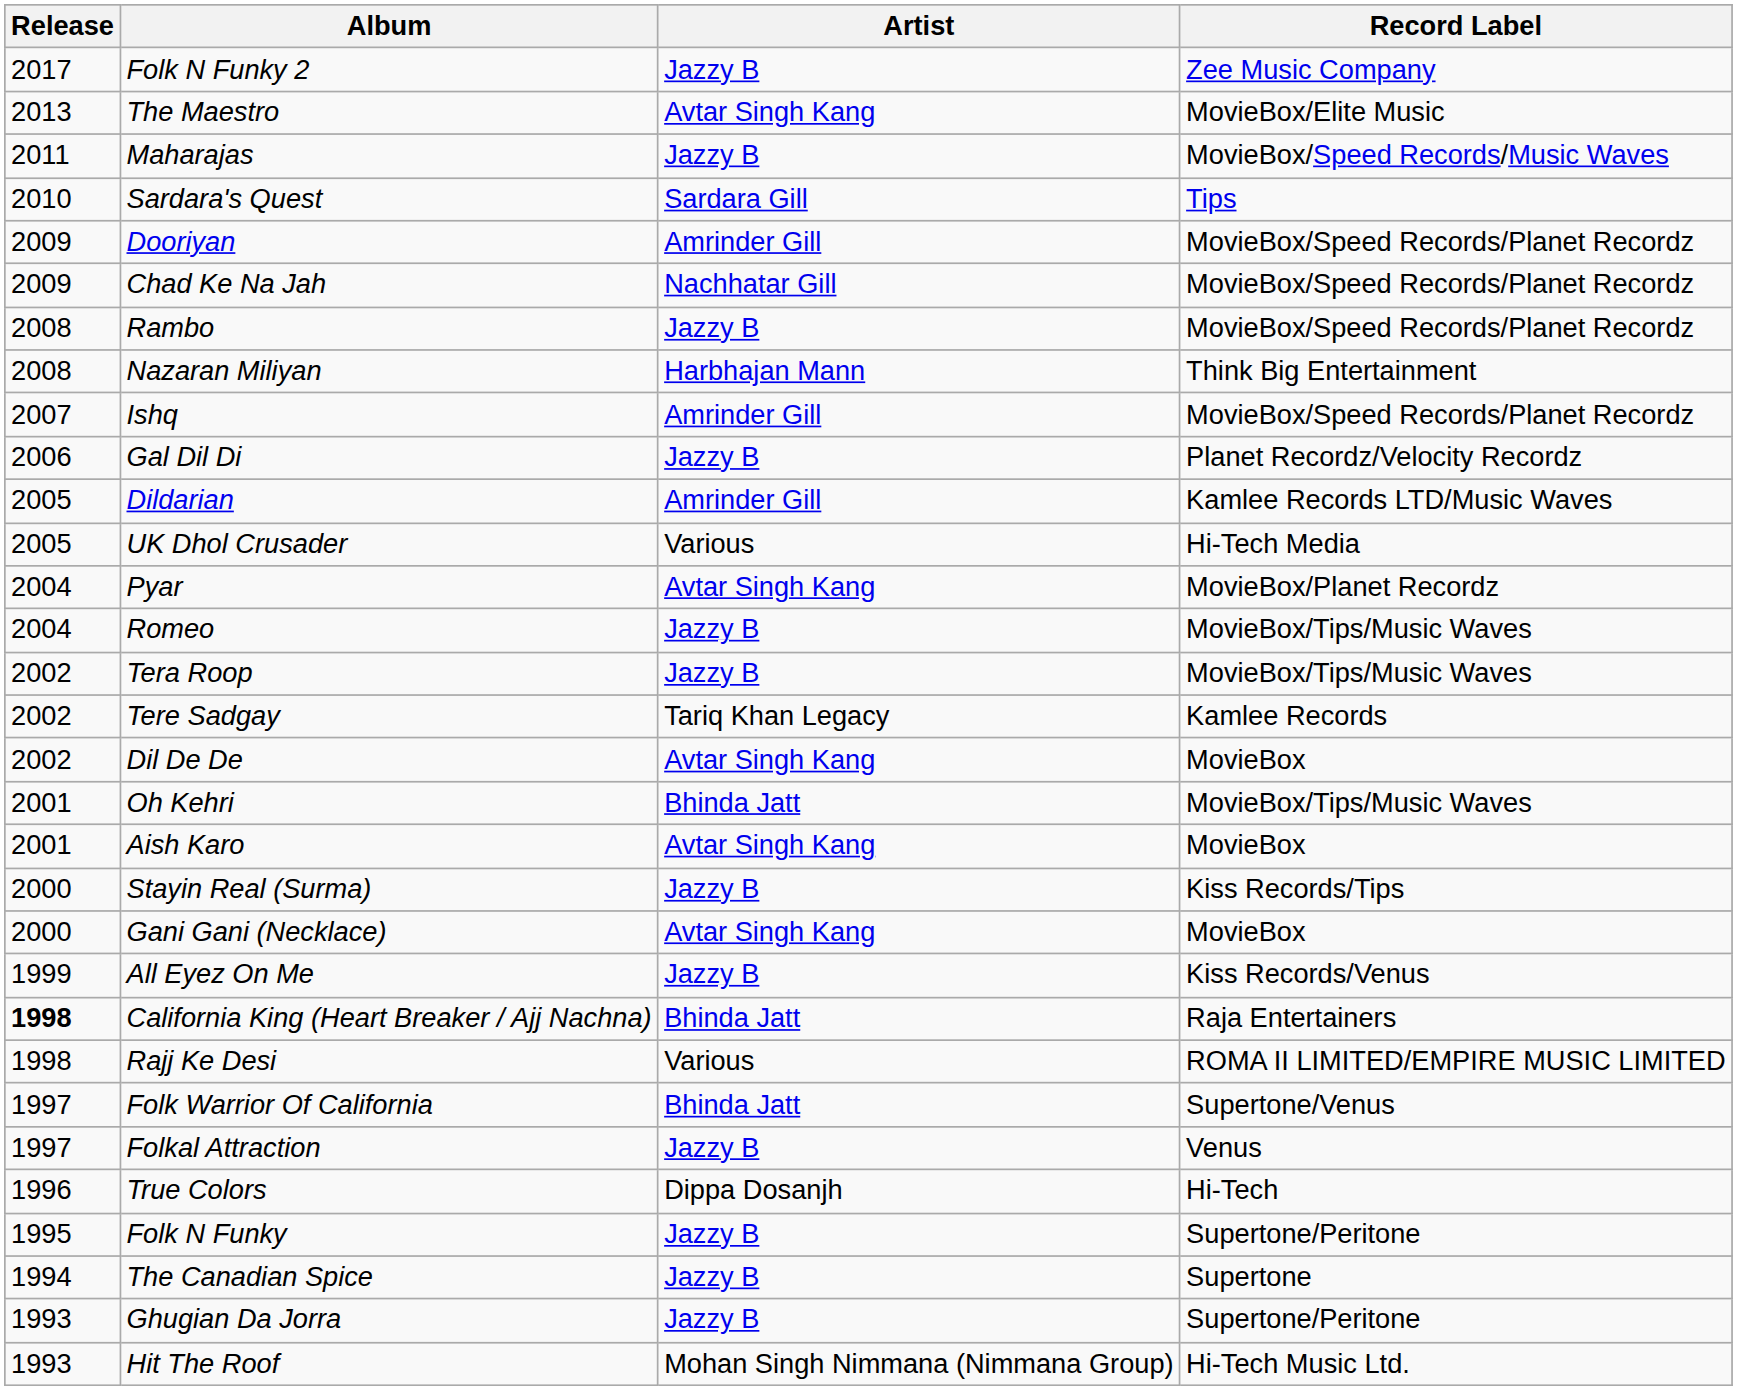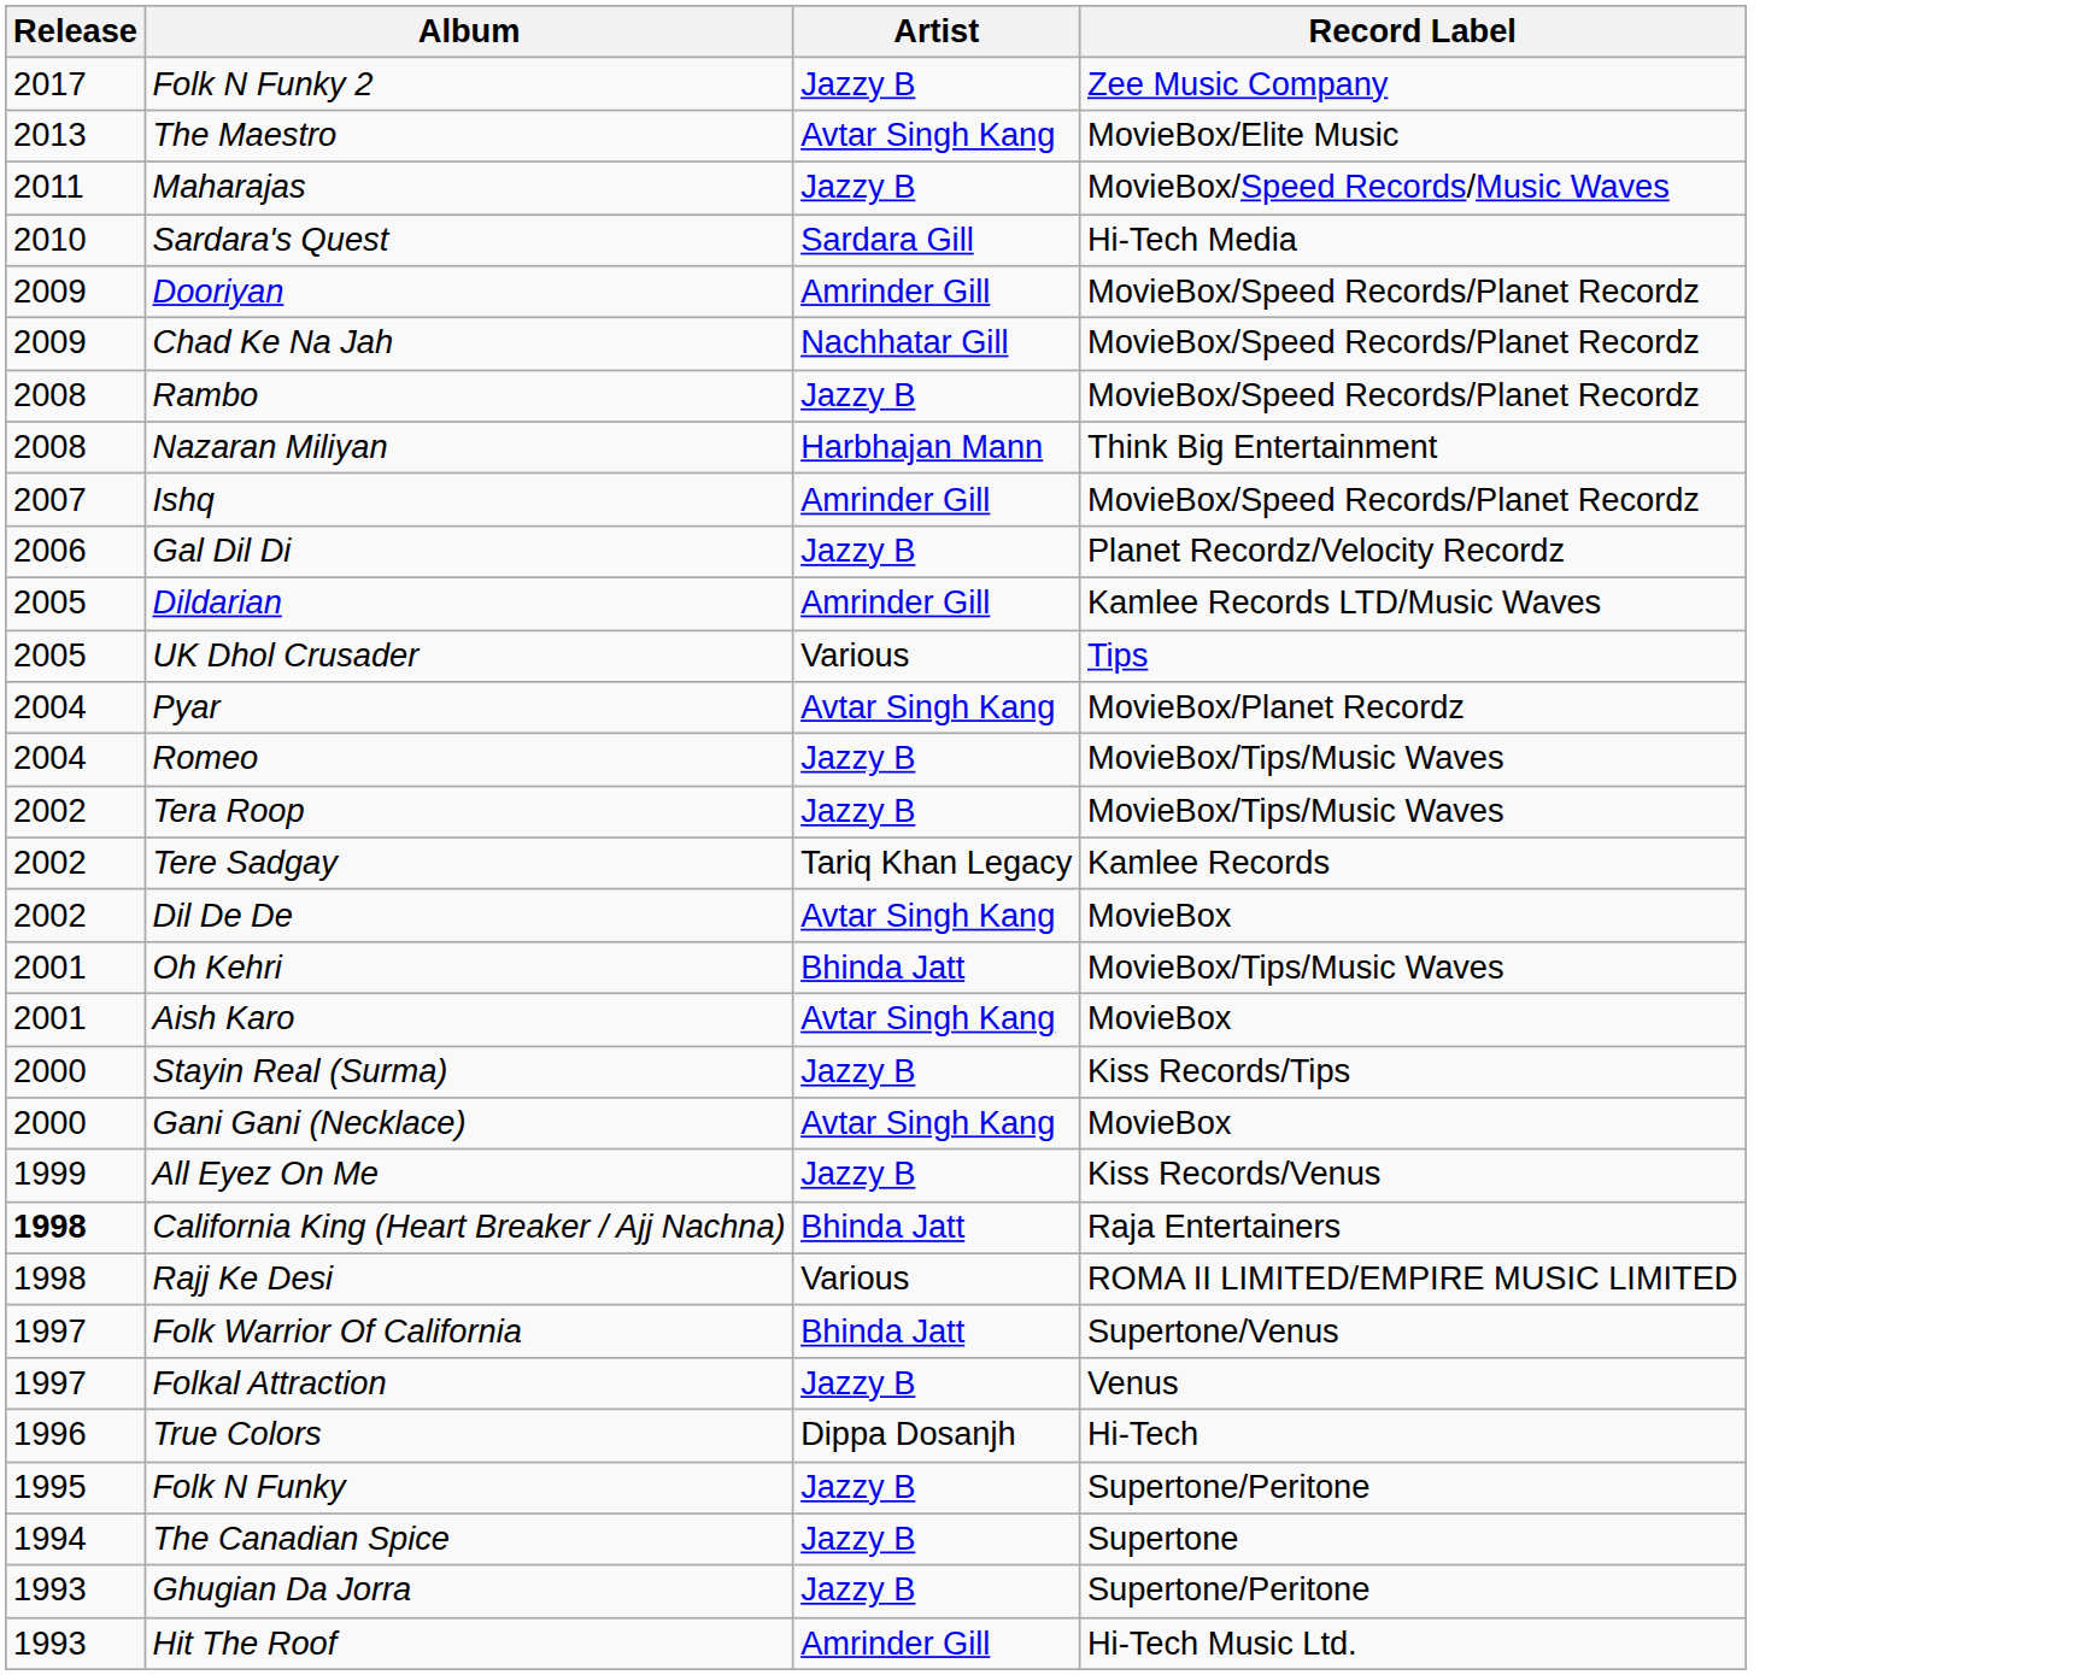 <table class="wikitable">
 <tr>
 <th>Release</th>
 <th>Album</th>
 <th>Artist</th>
 <th>Record Label</th>
 </tr>
 <tr>
 <td>2017</td>
 <td><em>Folk N Funky 2 </em></td>
 <td><a href='#'>Jazzy B</a></td>
 <td><a href='#'>Zee Music Company</a></td>
 </tr>
 <tr>
 <td>2013</td>
 <td><em>The Maestro </em></td>
 <td><a href='#'>Avtar Singh Kang</a></td>
 <td>MovieBox/Elite Music</td>
 </tr>
 <tr>
 <td>2011</td>
 <td><em>Maharajas </em></td>
 <td><a href='#'>Jazzy B</a></td>
 <td>MovieBox/<a href='#'>Speed Records</a>/<a href='#'>Music Waves</a></td>
 </tr>
 <tr>
 <td>2010</td>
 <td><em>Sardara's Quest</em></td>
 <td><a href='#'>Sardara Gill</a></td>
-<td><a href='#'>Tips</a></td>
+<td>Hi-Tech Media</td>
 </tr>
 <tr>
 <td>2009</td>
 <td><em><a href='#'>Dooriyan</a> </em></td>
 <td><a href='#'>Amrinder Gill</a></td>
 <td>MovieBox/Speed Records/Planet Recordz</td>
 </tr>
 <tr>
 <td>2009</td>
 <td><em>Chad Ke Na Jah</em></td>
 <td><a href='#'>Nachhatar Gill</a></td>
 <td>MovieBox/Speed Records/Planet Recordz</td>
 </tr>
 <tr>
 <td>2008</td>
 <td><em>Rambo</em></td>
 <td><a href='#'>Jazzy B</a></td>
 <td>MovieBox/Speed Records/Planet Recordz</td>
 </tr>
 <tr>
 <td>2008</td>
 <td><em>Nazaran Miliyan</em></td>
 <td><a href='#'>Harbhajan Mann</a></td>
 <td>Think Big Entertainment</td>
 </tr>
 <tr>
 <td>2007</td>
 <td><em>Ishq</em></td>
 <td><a href='#'>Amrinder Gill</a></td>
 <td>MovieBox/Speed Records/Planet Recordz</td>
 </tr>
 <tr>
 <td>2006</td>
 <td><em>Gal Dil Di</em></td>
 <td><a href='#'>Jazzy B</a></td>
 <td>Planet Recordz/Velocity Recordz</td>
 </tr>
 <tr>
 <td>2005</td>
 <td><em><a href='#'>Dildarian</a></em></td>
 <td><a href='#'>Amrinder Gill</a></td>
 <td>Kamlee Records LTD/Music Waves</td>
 </tr>
 <tr>
 <td>2005</td>
 <td><em>UK Dhol Crusader</em></td>
 <td>Various</td>
-<td>Hi-Tech Media</td>
+<td><a href='#'>Tips</a></td>
 </tr>
 <tr>
 <td>2004</td>
 <td><em>Pyar</em></td>
 <td><a href='#'>Avtar Singh Kang</a></td>
 <td>MovieBox/Planet Recordz</td>
 </tr>
 <tr>
 <td>2004</td>
 <td><em>Romeo</em></td>
 <td><a href='#'>Jazzy B</a></td>
 <td>MovieBox/Tips/Music Waves</td>
 </tr>
 <tr>
 <td>2002</td>
 <td><em>Tera Roop</em></td>
 <td><a href='#'>Jazzy B</a></td>
 <td>MovieBox/Tips/Music Waves</td>
 </tr>
 <tr>
 <td>2002</td>
 <td><em>Tere Sadgay </em></td>
 <td>Tariq Khan Legacy</td>
 <td>Kamlee Records</td>
 </tr>
 <tr>
 <td>2002</td>
 <td><em>Dil De De </em></td>
 <td><a href='#'>Avtar Singh Kang</a></td>
 <td>MovieBox</td>
 </tr>
 <tr>
 <td>2001</td>
 <td><em>Oh Kehri</em></td>
 <td><a href='#'>Bhinda Jatt</a></td>
 <td>MovieBox/Tips/Music Waves</td>
 </tr>
 <tr>
 <td>2001</td>
 <td><em>Aish Karo </em></td>
 <td><a href='#'>Avtar Singh Kang</a></td>
 <td>MovieBox</td>
 </tr>
 <tr>
 <td>2000</td>
 <td><em>Stayin Real (Surma)</em></td>
 <td><a href='#'>Jazzy B</a></td>
 <td>Kiss Records/Tips</td>
 </tr>
 <tr>
 <td>2000</td>
 <td><em>Gani Gani (Necklace)</em></td>
 <td><a href='#'>Avtar Singh Kang</a></td>
 <td>MovieBox</td>
 </tr>
 <tr>
 <td>1999</td>
 <td><em>All Eyez On Me </em></td>
 <td><a href='#'>Jazzy B</a></td>
 <td>Kiss Records/Venus</td>
 </tr>
 <tr>
 <td><strong>1998</strong></td>
 <td><em>California King (Heart Breaker / Ajj Nachna)</em></td>
 <td><a href='#'>Bhinda Jatt</a></td>
 <td>Raja Entertainers</td>
 </tr>
 <tr>
 <td>1998</td>
 <td><em>Rajj Ke Desi</em></td>
 <td>Various</td>
 <td>ROMA II LIMITED/EMPIRE MUSIC LIMITED</td>
 </tr>
 <tr>
 <td>1997</td>
 <td><em>Folk Warrior Of California </em></td>
 <td><a href='#'>Bhinda Jatt</a></td>
 <td>Supertone/Venus</td>
 </tr>
 <tr>
 <td>1997</td>
 <td><em>Folkal Attraction </em></td>
 <td><a href='#'>Jazzy B</a></td>
 <td>Venus</td>
 </tr>
 <tr>
 <td>1996</td>
 <td><em>True Colors </em></td>
 <td>Dippa Dosanjh</td>
 <td>Hi-Tech</td>
 </tr>
 <tr>
 <td>1995</td>
 <td><em>Folk N Funky </em></td>
 <td><a href='#'>Jazzy B</a></td>
 <td>Supertone/Peritone</td>
 </tr>
 <tr>
 <td>1994</td>
 <td><em>The Canadian Spice </em></td>
 <td><a href='#'>Jazzy B</a></td>
 <td>Supertone</td>
 </tr>
 <tr>
 <td>1993</td>
 <td><em>Ghugian Da Jorra </em></td>
 <td><a href='#'>Jazzy B</a></td>
 <td>Supertone/Peritone</td>
 </tr>
 <tr>
 <td>1993</td>
 <td><em>Hit The Roof</em></td>
-<td>Mohan Singh Nimmana (Nimmana Group)</td>
+<td><a href='#'>Amrinder Gill</a></td>
 <td>Hi-Tech Music Ltd.</td>
 </tr>
 </table>
